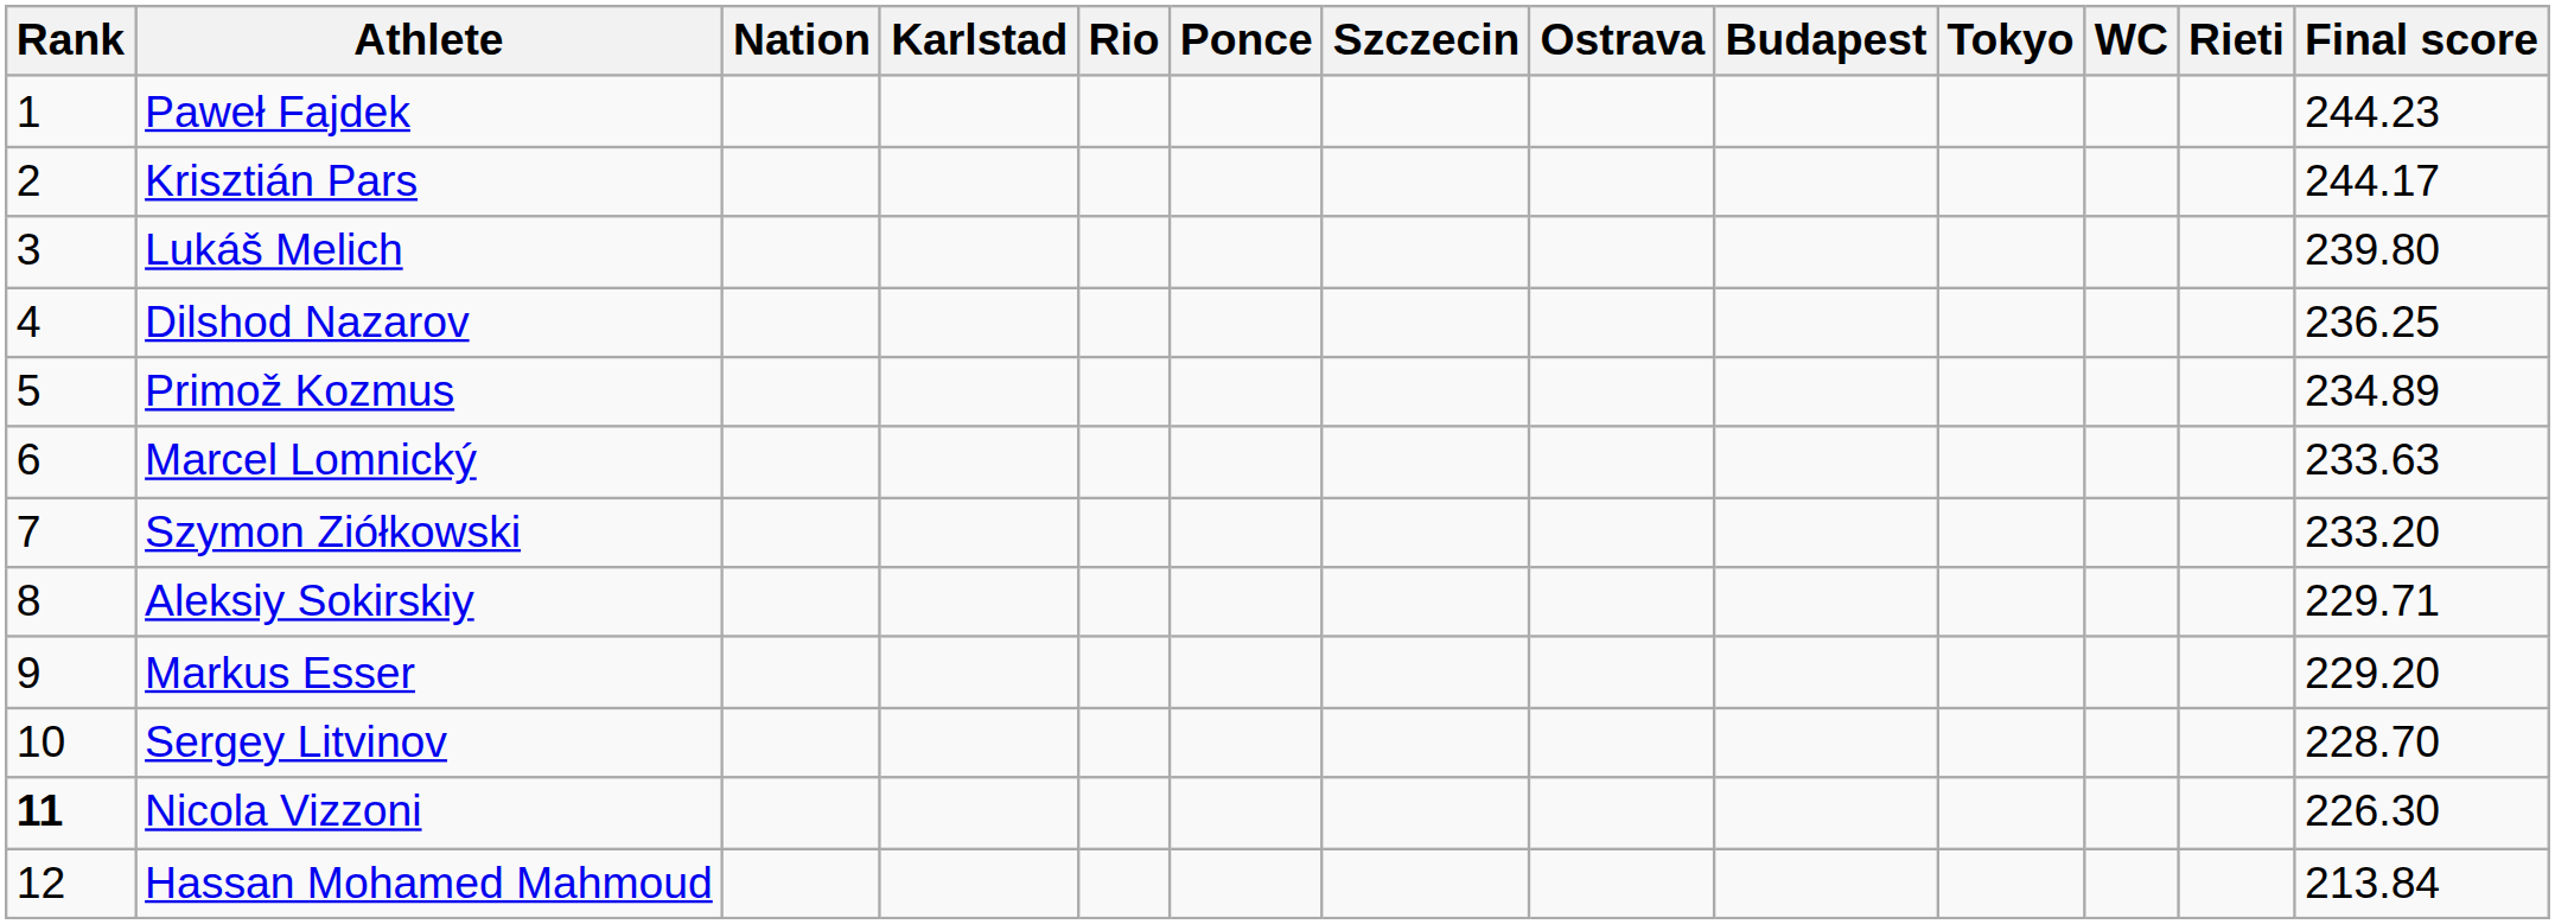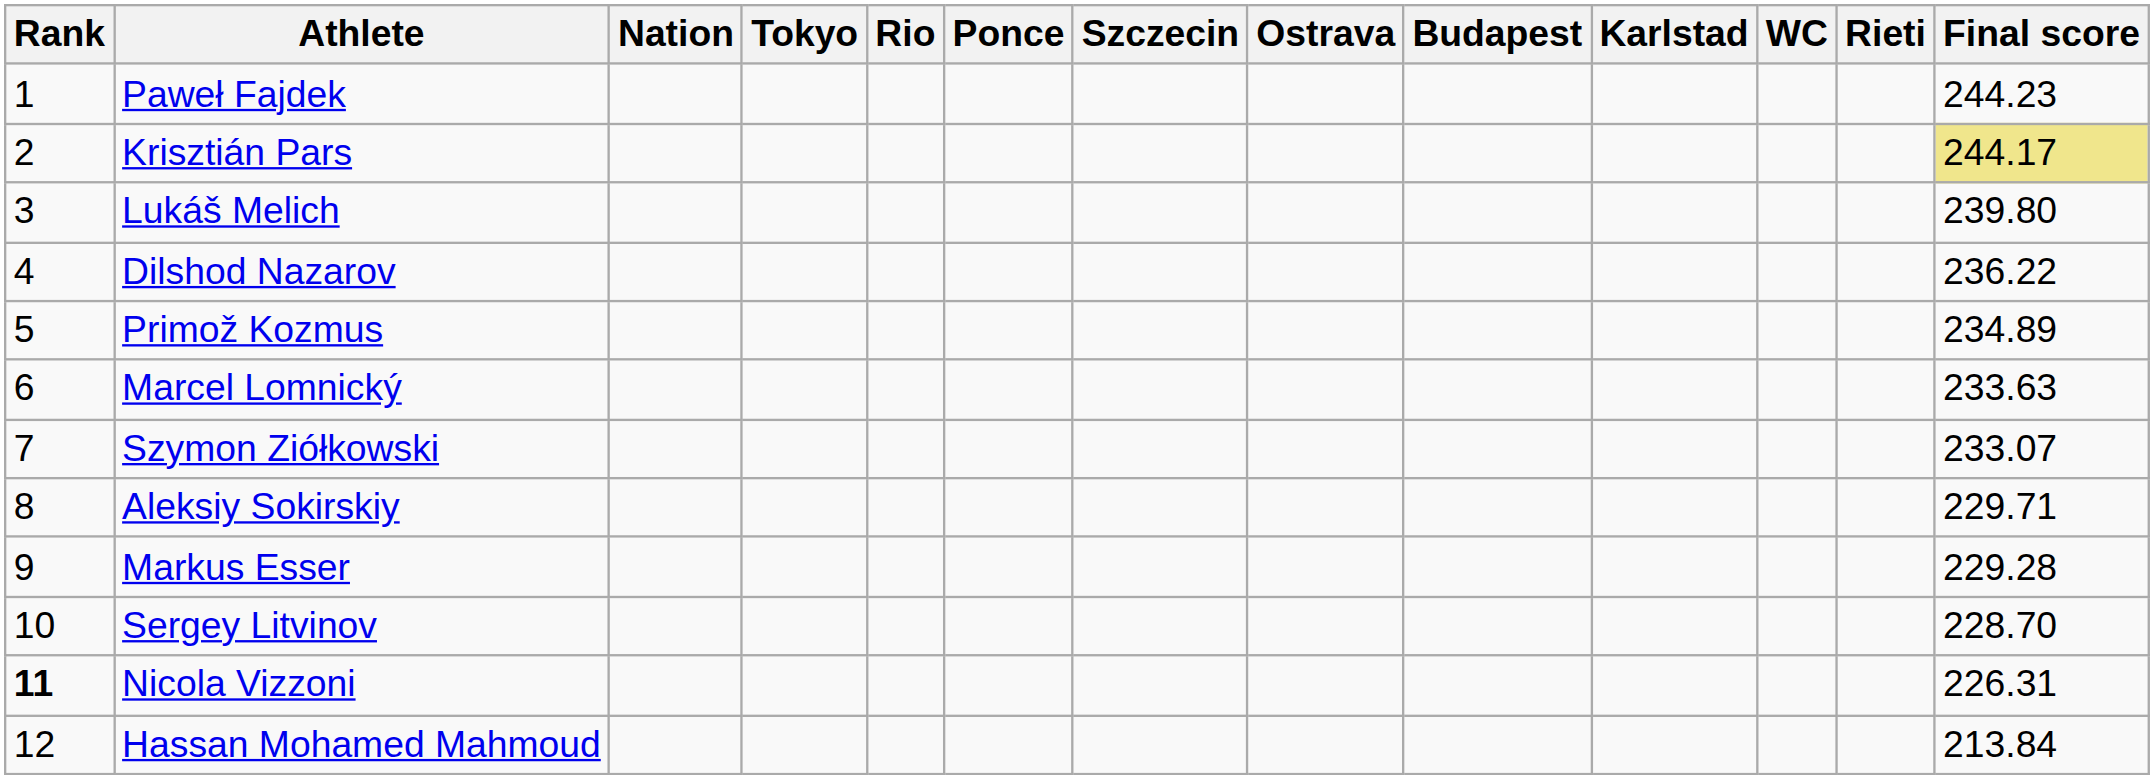 <table class=wikitable>
 <tr>
 <th>Rank</th>
 <th>Athlete</th>
 <th>Nation</th>
-<th>Karlstad</th>
+<th>Tokyo</th>
 <th>Rio</th>
 <th>Ponce</th>
 <th>Szczecin</th>
 <th>Ostrava</th>
 <th>Budapest</th>
-<th>Tokyo</th>
+<th>Karlstad</th>
 <th>WC</th>
 <th>Rieti</th>
 <th>Final score</th>
 </tr>
 <tr>
 <td>1</td>
 <td><a href='#'>Paweł Fajdek</a></td>
 <td></td>
 <td></td>
 <td></td>
 <td></td>
 <td></td>
 <td></td>
 <td></td>
 <td></td>
 <td></td>
 <td></td>
 <td>244.23</td>
 </tr>
 <tr>
 <td>2</td>
 <td><a href='#'>Krisztián Pars</a></td>
 <td></td>
 <td></td>
 <td></td>
 <td></td>
 <td></td>
 <td></td>
 <td></td>
 <td></td>
 <td></td>
 <td></td>
-<td>244.17</td>
+<td style="background: khaki;">244.17</td>
 </tr>
 <tr>
 <td>3</td>
 <td><a href='#'>Lukáš Melich</a></td>
 <td></td>
 <td></td>
 <td></td>
 <td></td>
 <td></td>
 <td></td>
 <td></td>
 <td></td>
 <td></td>
 <td></td>
 <td>239.80</td>
 </tr>
 <tr>
 <td>4</td>
 <td><a href='#'>Dilshod Nazarov</a></td>
 <td></td>
 <td></td>
 <td></td>
 <td></td>
 <td></td>
 <td></td>
 <td></td>
 <td></td>
 <td></td>
 <td></td>
-<td>236.25</td>
+<td>236.22</td>
 </tr>
 <tr>
 <td>5</td>
 <td><a href='#'>Primož Kozmus</a></td>
 <td></td>
 <td></td>
 <td></td>
 <td></td>
 <td></td>
 <td></td>
 <td></td>
 <td></td>
 <td></td>
 <td></td>
 <td>234.89</td>
 </tr>
 <tr>
 <td>6</td>
 <td><a href='#'>Marcel Lomnický</a></td>
 <td></td>
 <td></td>
 <td></td>
 <td></td>
 <td></td>
 <td></td>
 <td></td>
 <td></td>
 <td></td>
 <td></td>
 <td>233.63</td>
 </tr>
 <tr>
 <td>7</td>
 <td><a href='#'>Szymon Ziółkowski</a></td>
 <td></td>
 <td></td>
 <td></td>
 <td></td>
 <td></td>
 <td></td>
 <td></td>
 <td></td>
 <td></td>
 <td></td>
-<td>233.20</td>
+<td>233.07</td>
 </tr>
 <tr>
 <td>8</td>
 <td><a href='#'>Aleksiy Sokirskiy</a></td>
 <td></td>
 <td></td>
 <td></td>
 <td></td>
 <td></td>
 <td></td>
 <td></td>
 <td></td>
 <td></td>
 <td></td>
 <td>229.71</td>
 </tr>
 <tr>
 <td>9</td>
 <td><a href='#'>Markus Esser</a></td>
 <td></td>
 <td></td>
 <td></td>
 <td></td>
 <td></td>
 <td></td>
 <td></td>
 <td></td>
 <td></td>
 <td></td>
-<td>229.20</td>
+<td>229.28</td>
 </tr>
 <tr>
 <td>10</td>
 <td><a href='#'>Sergey Litvinov</a></td>
 <td></td>
 <td></td>
 <td></td>
 <td></td>
 <td></td>
 <td></td>
 <td></td>
 <td></td>
 <td></td>
 <td></td>
 <td>228.70</td>
 </tr>
 <tr>
 <td><strong>11</strong></td>
 <td><a href='#'>Nicola Vizzoni</a></td>
 <td></td>
 <td></td>
 <td></td>
 <td></td>
 <td></td>
 <td></td>
 <td></td>
 <td></td>
 <td></td>
 <td></td>
-<td>226.30</td>
+<td>226.31</td>
 </tr>
 <tr>
 <td>12</td>
 <td><a href='#'>Hassan Mohamed Mahmoud</a></td>
 <td></td>
 <td></td>
 <td></td>
 <td></td>
 <td></td>
 <td></td>
 <td></td>
 <td></td>
 <td></td>
 <td></td>
 <td>213.84</td>
 </tr>
 </table>
